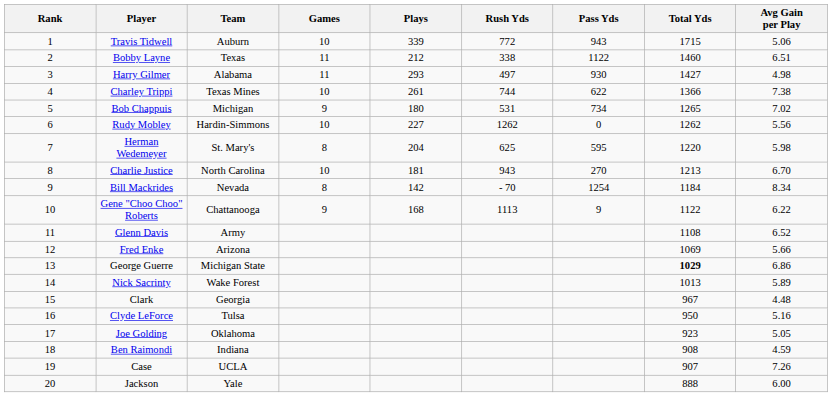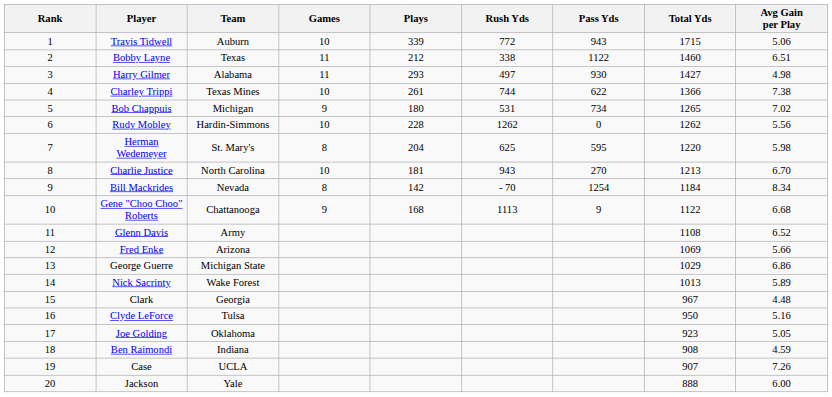 <table class="wikitable sortable">
 <tr>
 <th bgcolor="#DDDDFF" width="10%">Rank</th>
 <th bgcolor="#DDDDFF" width="10%">Player</th>
 <th bgcolor="#DDDDFF" width="10%">Team</th>
 <th bgcolor="#DDDDFF" width="10%">Games</th>
 <th bgcolor="#DDDDFF" width="10%">Plays</th>
 <th bgcolor="#DDDDFF" width="10%">Rush Yds</th>
 <th bgcolor="#DDDDFF" width="10%">Pass Yds</th>
 <th bgcolor="#DDDDFF" width="10%">Total Yds</th>
 <th bgcolor="#DDDDFF" width="10%">Avg Gain<br>per Play</th>
 </tr>
 <tr align="center">
 <td>1</td>
 <td><a href='#'>Travis Tidwell</a></td>
 <td>Auburn</td>
 <td>10</td>
 <td>339</td>
 <td>772</td>
 <td>943</td>
 <td>1715</td>
 <td>5.06</td>
 </tr>
 <tr align="center">
 <td>2</td>
 <td><a href='#'>Bobby Layne</a></td>
 <td>Texas</td>
 <td>11</td>
 <td>212</td>
 <td>338</td>
 <td>1122</td>
 <td>1460</td>
 <td>6.51</td>
 </tr>
 <tr align="center">
 <td>3</td>
 <td><a href='#'>Harry Gilmer</a></td>
 <td>Alabama</td>
 <td>11</td>
 <td>293</td>
 <td>497</td>
 <td>930</td>
 <td>1427</td>
 <td>4.98</td>
 </tr>
 <tr align="center">
 <td>4</td>
 <td><a href='#'>Charley Trippi</a></td>
 <td>Texas Mines</td>
 <td>10</td>
 <td>261</td>
 <td>744</td>
 <td>622</td>
 <td>1366</td>
 <td>7.38</td>
 </tr>
 <tr align="center">
 <td>5</td>
 <td><a href='#'>Bob Chappuis</a></td>
 <td>Michigan</td>
 <td>9</td>
 <td>180</td>
 <td>531</td>
 <td>734</td>
 <td>1265</td>
 <td>7.02</td>
 </tr>
 <tr align="center">
 <td>6</td>
 <td><a href='#'>Rudy Mobley</a></td>
 <td>Hardin-Simmons</td>
 <td>10</td>
-<td>227</td>
+<td>228</td>
 <td>1262</td>
 <td>0</td>
 <td>1262</td>
 <td>5.56</td>
 </tr>
 <tr align="center">
 <td>7</td>
 <td><a href='#'>Herman Wedemeyer</a></td>
 <td>St. Mary's</td>
 <td>8</td>
 <td>204</td>
 <td>625</td>
 <td>595</td>
 <td>1220</td>
 <td>5.98</td>
 </tr>
 <tr align="center">
 <td>8</td>
 <td><a href='#'>Charlie Justice</a></td>
 <td>North Carolina</td>
 <td>10</td>
 <td>181</td>
 <td>943</td>
 <td>270</td>
 <td>1213</td>
 <td>6.70</td>
 </tr>
 <tr align="center">
 <td>9</td>
 <td><a href='#'>Bill Mackrides</a></td>
 <td>Nevada</td>
 <td>8</td>
 <td>142</td>
 <td>- 70</td>
 <td>1254</td>
 <td>1184</td>
 <td>8.34</td>
 </tr>
 <tr align="center">
 <td>10</td>
 <td><a href='#'>Gene "Choo Choo" Roberts</a></td>
 <td>Chattanooga</td>
 <td>9</td>
 <td>168</td>
 <td>1113</td>
 <td>9</td>
 <td>1122</td>
-<td>6.22</td>
+<td>6.68</td>
 </tr>
 <tr align="center">
 <td>11</td>
 <td><a href='#'>Glenn Davis</a></td>
 <td>Army</td>
 <td></td>
 <td></td>
 <td></td>
 <td></td>
 <td>1108</td>
 <td>6.52</td>
 </tr>
 <tr align="center">
 <td>12</td>
 <td><a href='#'>Fred Enke</a></td>
 <td>Arizona</td>
 <td></td>
 <td></td>
 <td></td>
 <td></td>
 <td>1069</td>
 <td>5.66</td>
 </tr>
 <tr align="center">
 <td>13</td>
 <td>George Guerre</td>
 <td>Michigan State</td>
 <td></td>
 <td></td>
 <td></td>
 <td></td>
-<td><strong>1029</strong></td>
+<td>1029</td>
 <td>6.86</td>
 </tr>
 <tr align="center">
 <td>14</td>
 <td><a href='#'>Nick Sacrinty</a></td>
 <td>Wake Forest</td>
 <td></td>
 <td></td>
 <td></td>
 <td></td>
 <td>1013</td>
 <td>5.89</td>
 </tr>
 <tr align="center">
 <td>15</td>
 <td>Clark</td>
 <td>Georgia</td>
 <td></td>
 <td></td>
 <td></td>
 <td></td>
 <td>967</td>
 <td>4.48</td>
 </tr>
 <tr align="center">
 <td>16</td>
 <td><a href='#'>Clyde LeForce</a></td>
 <td>Tulsa</td>
 <td></td>
 <td></td>
 <td></td>
 <td></td>
 <td>950</td>
 <td>5.16</td>
 </tr>
 <tr align="center">
 <td>17</td>
 <td><a href='#'>Joe Golding</a></td>
 <td>Oklahoma</td>
 <td></td>
 <td></td>
 <td></td>
 <td></td>
 <td>923</td>
 <td>5.05</td>
 </tr>
 <tr align="center">
 <td>18</td>
 <td><a href='#'>Ben Raimondi</a></td>
 <td>Indiana</td>
 <td></td>
 <td></td>
 <td></td>
 <td></td>
 <td>908</td>
 <td>4.59</td>
 </tr>
 <tr align="center">
 <td>19</td>
 <td>Case</td>
 <td>UCLA</td>
 <td></td>
 <td></td>
 <td></td>
 <td></td>
 <td>907</td>
 <td>7.26</td>
 </tr>
 <tr align="center">
 <td>20</td>
 <td>Jackson</td>
 <td>Yale</td>
 <td></td>
 <td></td>
 <td></td>
 <td></td>
 <td>888</td>
 <td>6.00</td>
 </tr>
 </table>
